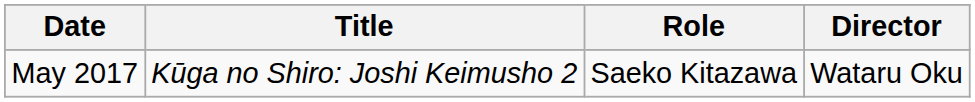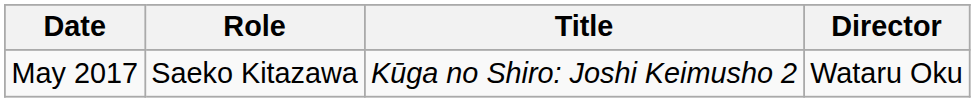 <table class="wikitable">
 <tr>
 <th>Date</th>
+<th>Role</th>
 <th>Title</th>
-<th>Role</th>
 <th>Director</th>
 </tr>
 <tr>
 <td>May 2017</td>
+<td>Saeko Kitazawa</td>
 <td><em>Kūga no Shiro: Joshi Keimusho 2</em></td>
-<td>Saeko Kitazawa</td>
 <td>Wataru Oku</td>
 </tr>
 </table>
